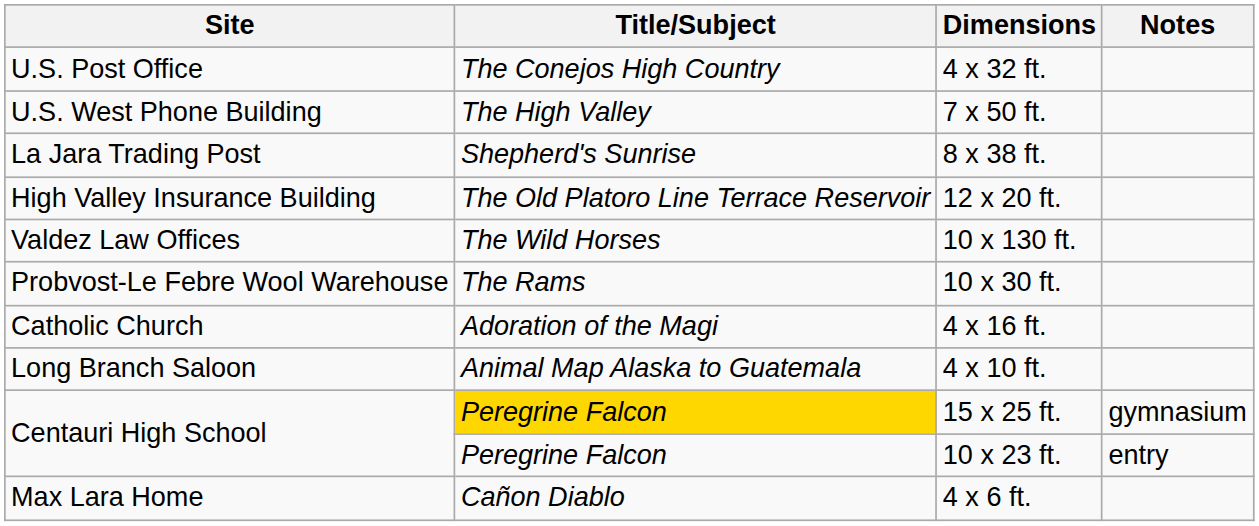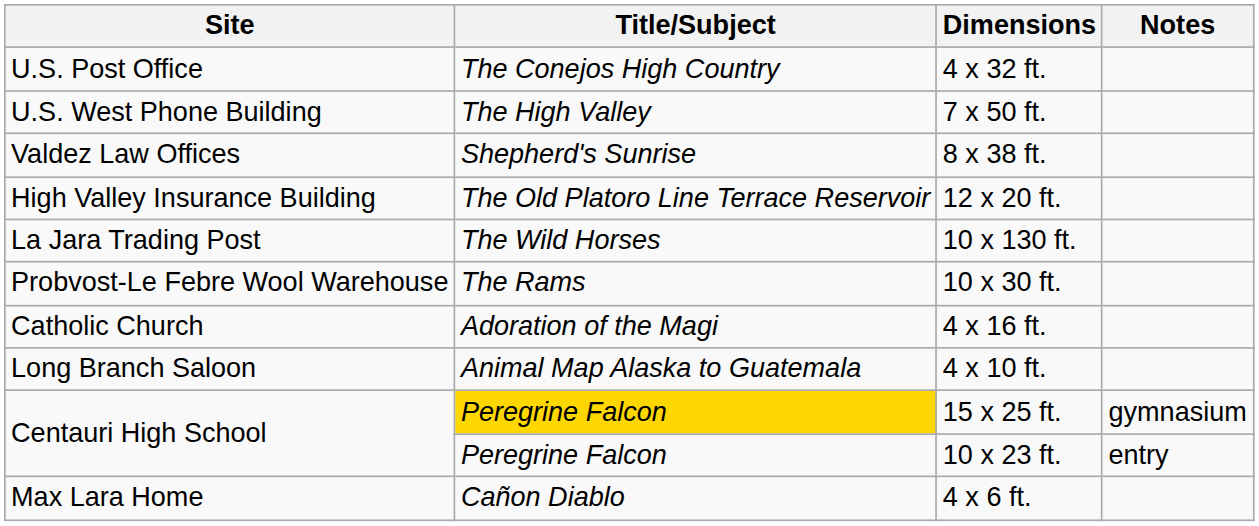 <table class="wikitable">
 <tr>
 <th>Site</th>
 <th>Title/Subject</th>
 <th>Dimensions</th>
 <th>Notes</th>
 </tr>
 <tr>
 <td>U.S. Post Office</td>
 <td><em>The Conejos High Country</em></td>
 <td>4 x 32 ft.</td>
 <td></td>
 </tr>
 <tr>
 <td>U.S. West Phone Building</td>
 <td><em>The High Valley</em></td>
 <td>7 x 50 ft.</td>
 <td></td>
 </tr>
 <tr>
-<td>La Jara Trading Post</td>
+<td>Valdez Law Offices</td>
 <td><em>Shepherd's Sunrise</em></td>
 <td>8 x 38 ft.</td>
 <td></td>
 </tr>
 <tr>
 <td>High Valley Insurance Building</td>
 <td><em>The Old Platoro Line Terrace Reservoir</em></td>
 <td>12 x 20 ft.</td>
 <td></td>
 </tr>
 <tr>
-<td>Valdez Law Offices</td>
+<td>La Jara Trading Post</td>
 <td><em>The Wild Horses</em></td>
 <td>10 x 130 ft.</td>
 <td></td>
 </tr>
 <tr>
 <td>Probvost-Le Febre Wool Warehouse</td>
 <td><em>The Rams</em></td>
 <td>10 x 30 ft.</td>
 <td></td>
 </tr>
 <tr>
 <td>Catholic Church</td>
 <td><em>Adoration of the Magi</em></td>
 <td>4 x 16 ft.</td>
 <td></td>
 </tr>
 <tr>
 <td>Long Branch Saloon</td>
 <td><em>Animal Map Alaska to Guatemala</em></td>
 <td>4 x 10 ft.</td>
 <td></td>
 </tr>
 <tr>
 <td rowspan="2">Centauri High School</td>
 <td style="background: gold;"><em>Peregrine Falcon</em></td>
 <td>15 x 25 ft.</td>
 <td>gymnasium</td>
 </tr>
 <tr>
 <td><em>Peregrine Falcon</em></td>
 <td>10 x 23 ft.</td>
 <td>entry</td>
 </tr>
 <tr>
 <td>Max Lara Home</td>
 <td><em>Cañon Diablo</em></td>
 <td>4 x 6 ft.</td>
 <td></td>
 </tr>
 </table>
